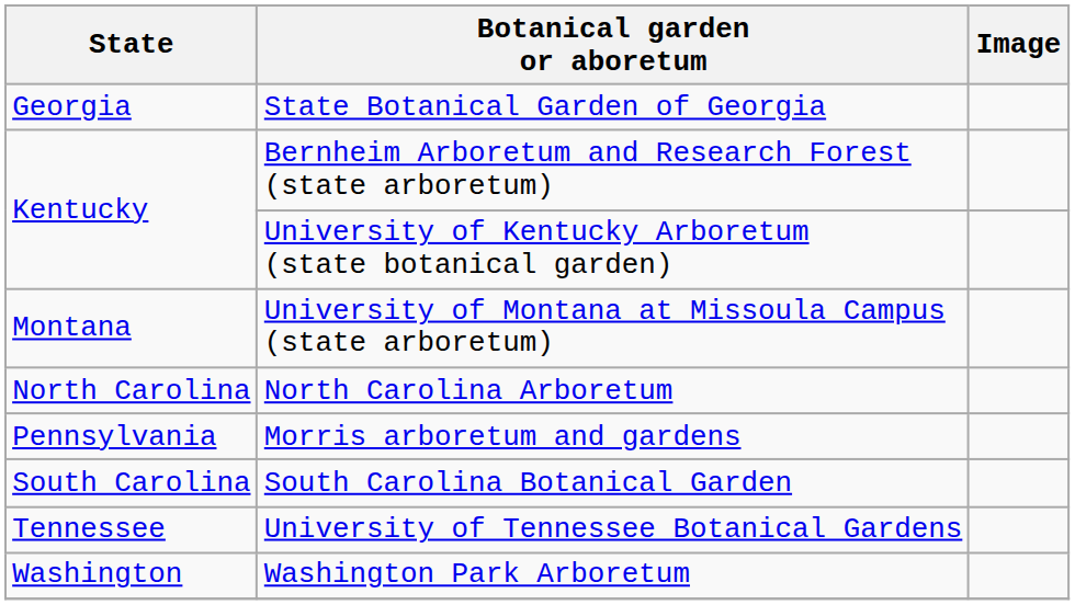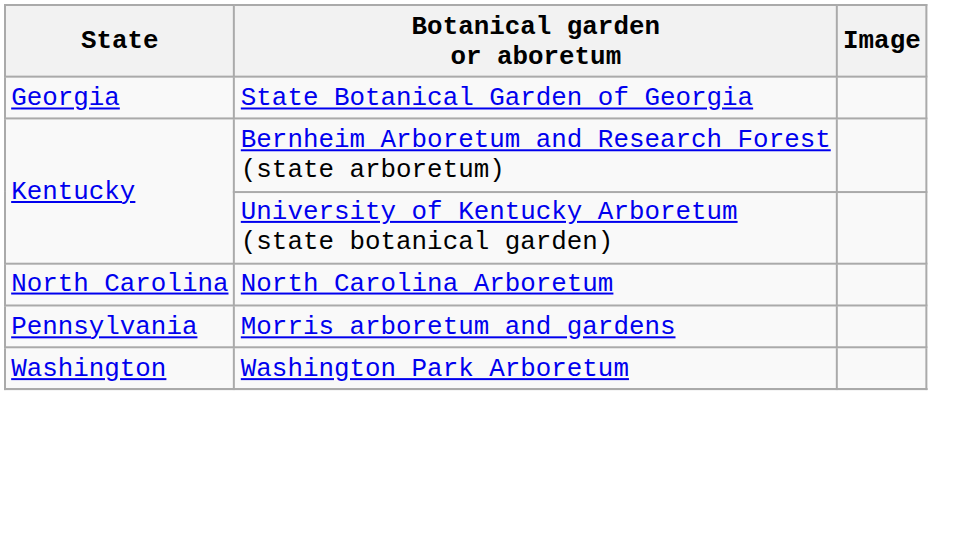 <table class="wikitable">
 <tr>
 <th>State</th>
 <th>Botanical garden<br> or aboretum</th>
 <th>Image</th>
 </tr>
 <tr>
 <td><a href='#'>Georgia</a></td>
 <td><a href='#'>State Botanical Garden of Georgia</a></td>
 <td></td>
 </tr>
 <tr>
 <td rowspan=2><a href='#'>Kentucky</a></td>
 <td><a href='#'>Bernheim Arboretum and Research Forest</a><br>(state arboretum)</td>
 <td></td>
 </tr>
 <tr>
 <td><a href='#'>University of Kentucky Arboretum</a><br>(state botanical garden)</td>
 <td></td>
 </tr>
 <tr>
-<td><a href='#'>Montana</a></td>
-<td><a href='#'>University of Montana at Missoula Campus</a> <br>(state arboretum)</td>
-<td></td>
-</tr>
-<tr>
 <td><a href='#'>North Carolina</a></td>
 <td><a href='#'>North Carolina Arboretum</a></td>
 <td></td>
 </tr>
 <tr>
 <td><a href='#'>Pennsylvania</a></td>
 <td><a href='#'>Morris arboretum and gardens</a></td>
 <td></td>
 </tr>
 <tr>
-<td><a href='#'>South Carolina</a></td>
-<td><a href='#'>South Carolina Botanical Garden</a></td>
-<td></td>
-</tr>
-<tr>
-<td><a href='#'>Tennessee</a></td>
-<td><a href='#'>University of Tennessee Botanical Gardens</a></td>
-<td></td>
-</tr>
-<tr>
 <td><a href='#'>Washington</a></td>
 <td><a href='#'>Washington Park Arboretum</a></td>
 <td></td>
 </tr>
 <tr>
 </tr>
 </table>
